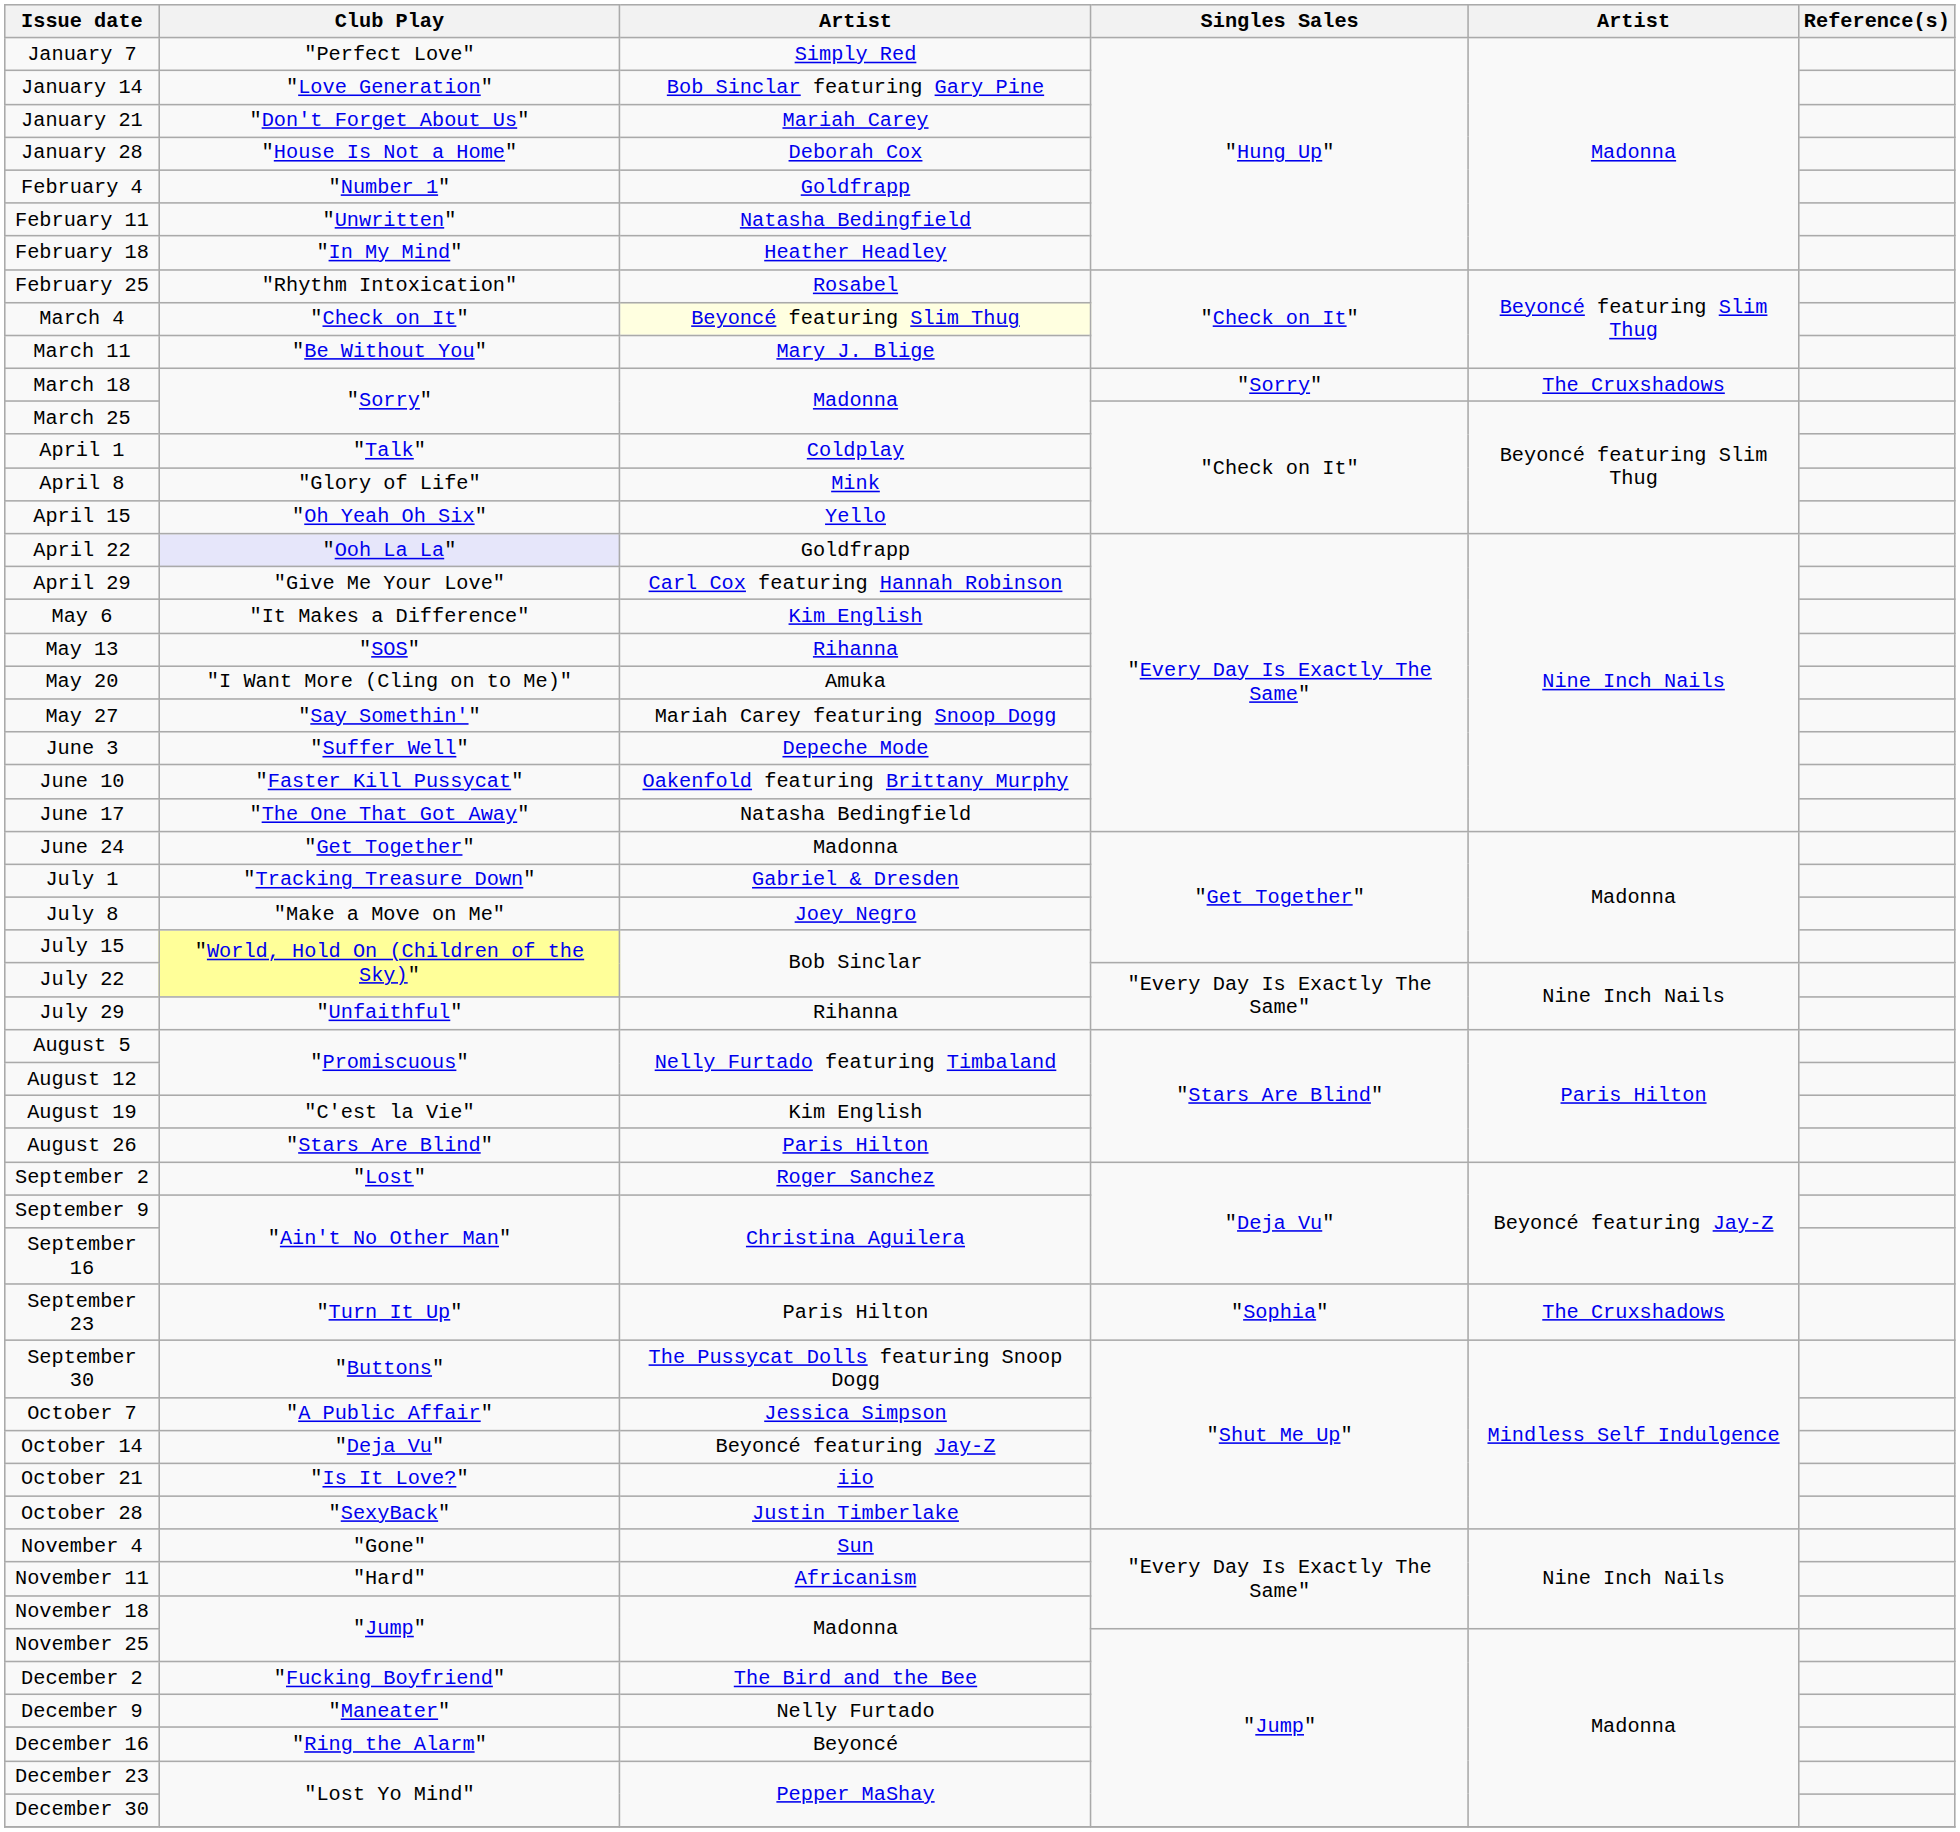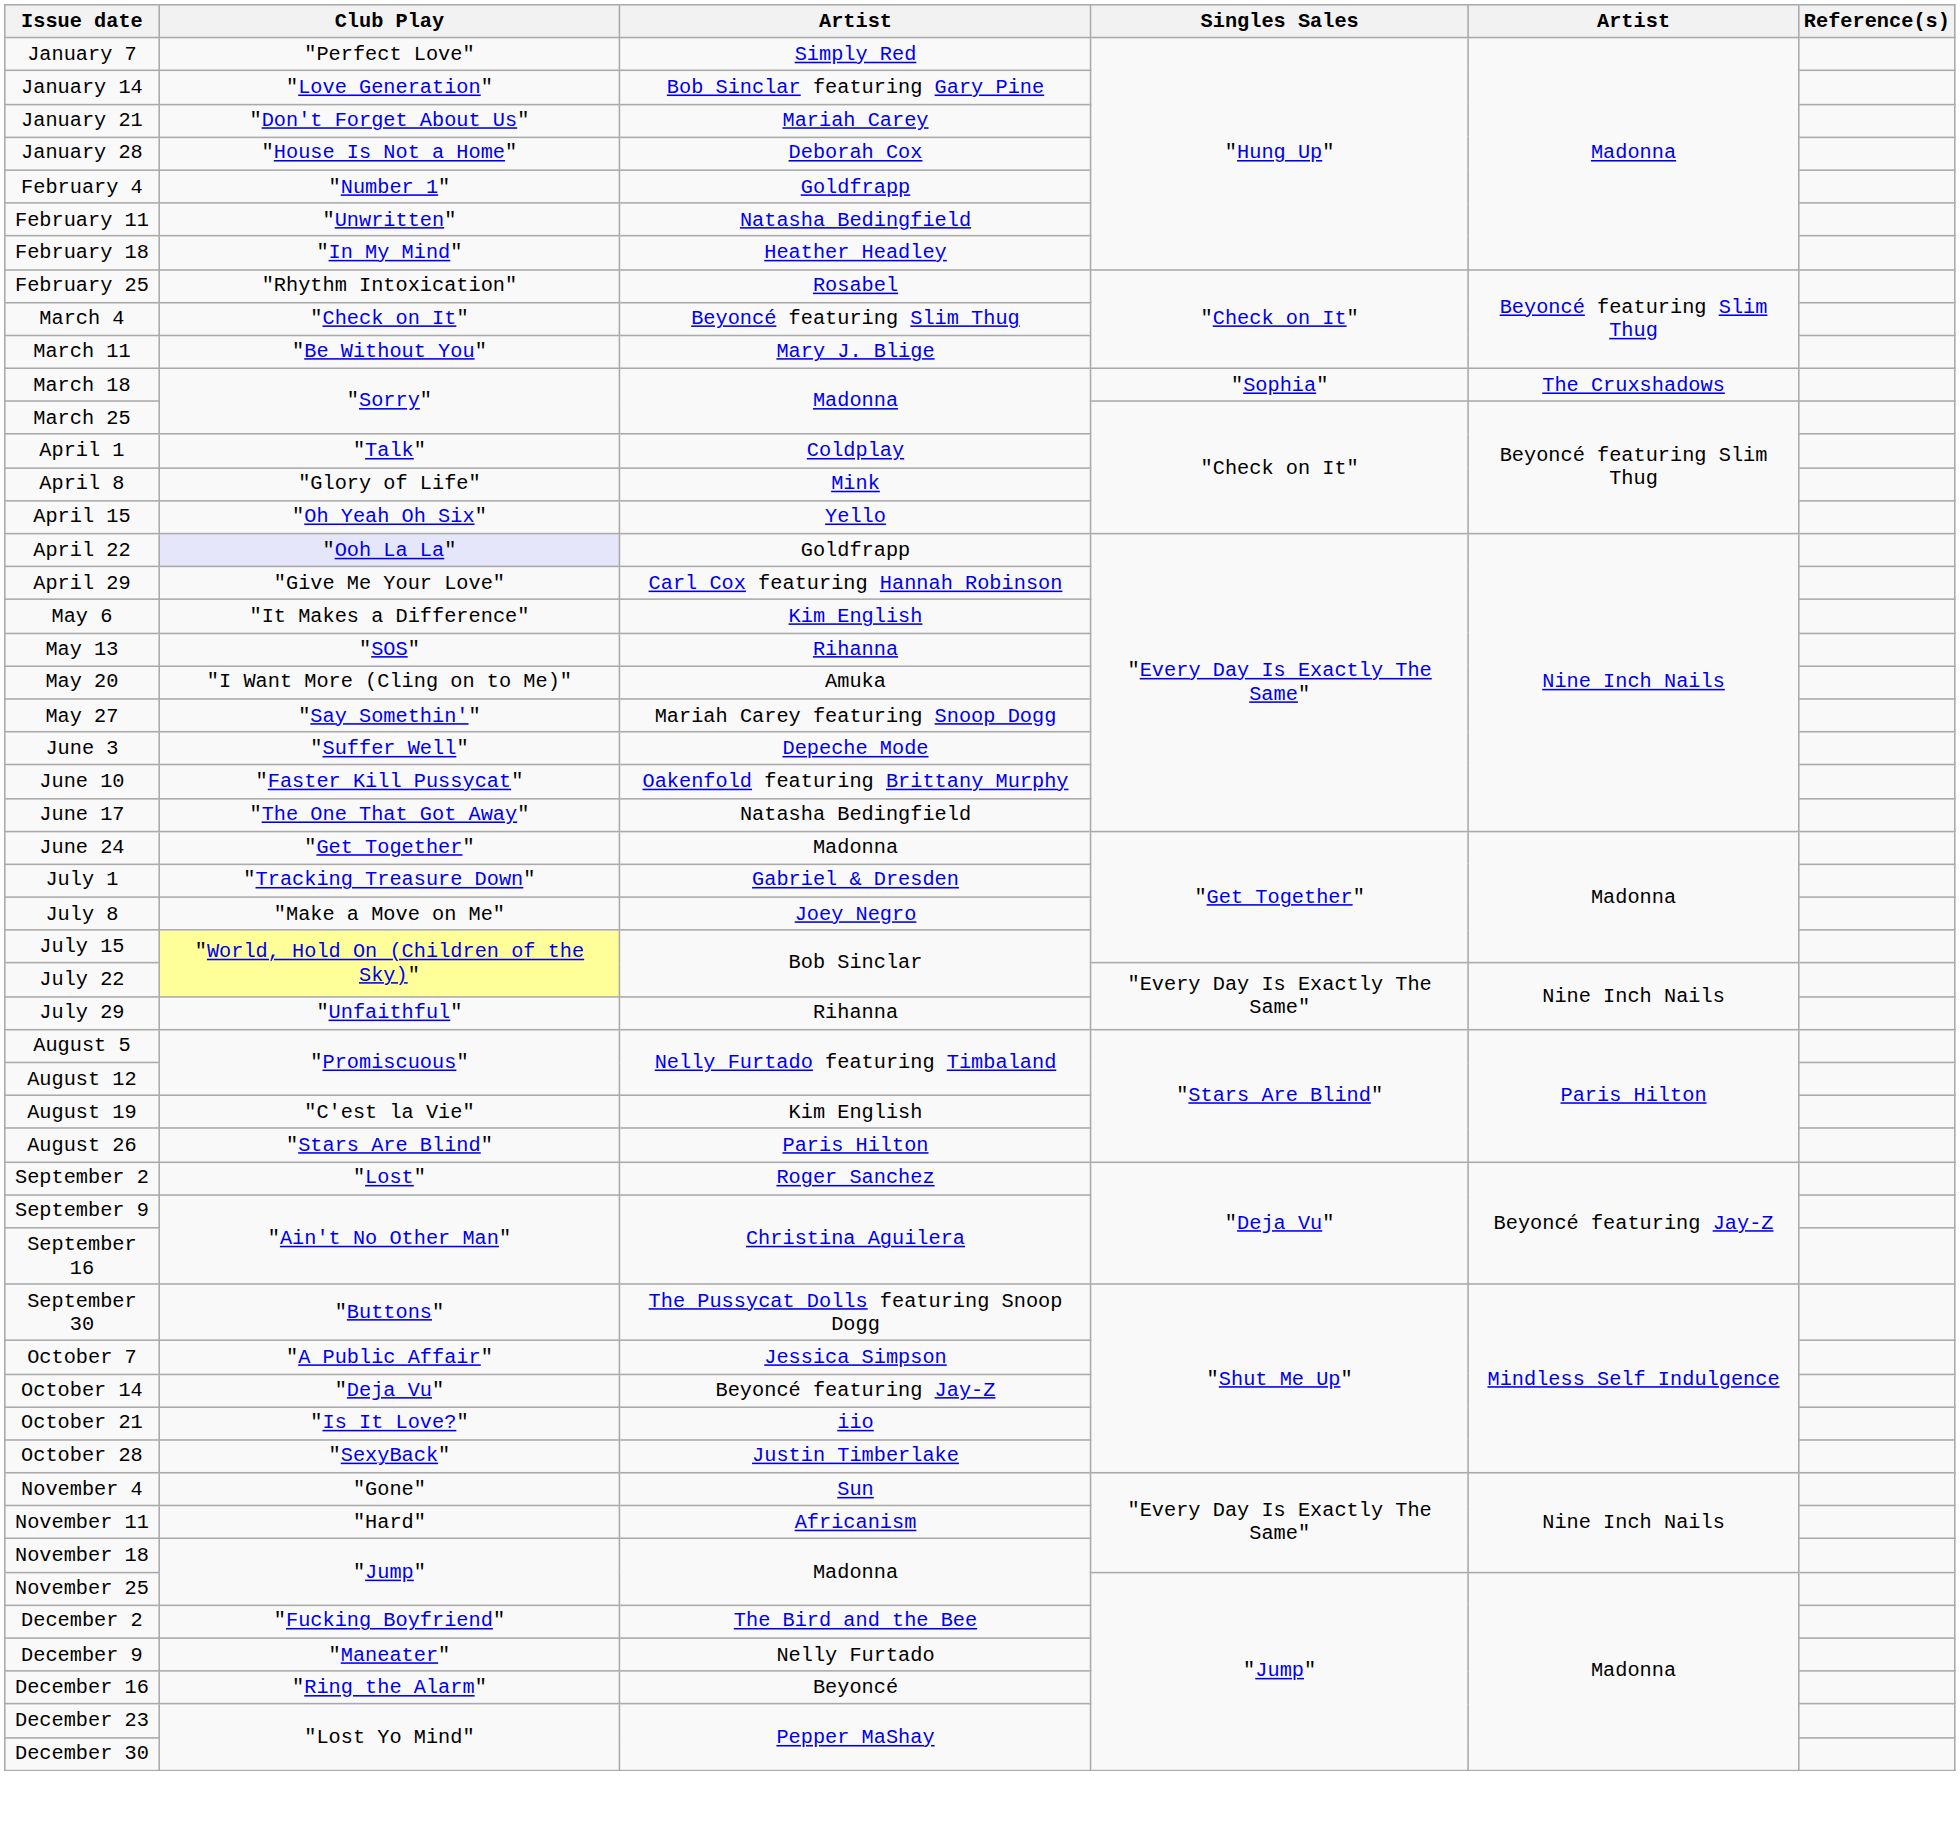 <table class="wikitable" style="text-align: center;">
 <tr>
 <th>Issue date</th>
 <th>Club Play</th>
 <th>Artist</th>
 <th>Singles Sales</th>
 <th>Artist</th>
 <th>Reference(s)</th>
 </tr>
 <tr>
 <td>January 7</td>
 <td>"Perfect Love"</td>
 <td><a href='#'>Simply Red</a></td>
 <td rowspan="7">"<a href='#'>Hung Up</a>"</td>
 <td rowspan="7"><a href='#'>Madonna</a></td>
 <td></td>
 </tr>
 <tr>
 <td>January 14</td>
 <td>"<a href='#'>Love Generation</a>"</td>
 <td><a href='#'>Bob Sinclar</a> featuring <a href='#'>Gary Pine</a></td>
 <td></td>
 </tr>
 <tr>
 <td>January 21</td>
 <td>"<a href='#'>Don't Forget About Us</a>"</td>
 <td><a href='#'>Mariah Carey</a></td>
 <td></td>
 </tr>
 <tr>
 <td>January 28</td>
 <td>"<a href='#'>House Is Not a Home</a>"</td>
 <td><a href='#'>Deborah Cox</a></td>
 <td></td>
 </tr>
 <tr>
 <td>February 4</td>
 <td>"<a href='#'>Number 1</a>"</td>
 <td><a href='#'>Goldfrapp</a></td>
 <td></td>
 </tr>
 <tr>
 <td>February 11</td>
 <td>"<a href='#'>Unwritten</a>"</td>
 <td><a href='#'>Natasha Bedingfield</a></td>
 <td></td>
 </tr>
 <tr>
 <td>February 18</td>
 <td>"<a href='#'>In My Mind</a>"</td>
 <td><a href='#'>Heather Headley</a></td>
 <td></td>
 </tr>
 <tr>
 <td>February 25</td>
 <td>"Rhythm Intoxication"</td>
 <td><a href='#'>Rosabel</a></td>
 <td rowspan="3">"<a href='#'>Check on It</a>"</td>
 <td rowspan="3"><a href='#'>Beyoncé</a> featuring <a href='#'>Slim Thug</a></td>
 <td></td>
 </tr>
 <tr>
 <td>March 4</td>
 <td>"<a href='#'>Check on It</a>"</td>
-<td style="background: lightyellow;"><a href='#'>Beyoncé</a> featuring <a href='#'>Slim Thug</a></td>
+<td><a href='#'>Beyoncé</a> featuring <a href='#'>Slim Thug</a></td>
 <td></td>
 </tr>
 <tr>
 <td>March 11</td>
 <td>"<a href='#'>Be Without You</a>"</td>
 <td><a href='#'>Mary J. Blige</a></td>
 <td></td>
 </tr>
 <tr>
 <td>March 18</td>
 <td rowspan="2">"<a href='#'>Sorry</a>"</td>
 <td rowspan="2"><a href='#'>Madonna</a></td>
-<td>"<a href='#'>Sorry</a>"</td>
+<td>"<a href='#'>Sophia</a>"</td>
 <td><a href='#'>The Cruxshadows</a></td>
 <td></td>
 </tr>
 <tr>
 <td>March 25</td>
 <td rowspan="4">"Check on It"</td>
 <td rowspan="4">Beyoncé featuring Slim Thug</td>
 <td></td>
 </tr>
 <tr>
 <td>April 1</td>
 <td>"<a href='#'>Talk</a>"</td>
 <td><a href='#'>Coldplay</a></td>
 <td></td>
 </tr>
 <tr>
 <td>April 8</td>
 <td>"Glory of Life"</td>
 <td><a href='#'>Mink</a></td>
 <td></td>
 </tr>
 <tr>
 <td>April 15</td>
 <td>"<a href='#'>Oh Yeah Oh Six</a>"</td>
 <td><a href='#'>Yello</a></td>
 <td></td>
 </tr>
 <tr>
 <td>April 22</td>
 <td style="background: lavender;">"<a href='#'>Ooh La La</a>"</td>
 <td>Goldfrapp</td>
 <td rowspan="9">"<a href='#'>Every Day Is Exactly The Same</a>"</td>
 <td rowspan="9"><a href='#'>Nine Inch Nails</a></td>
 <td></td>
 </tr>
 <tr>
 <td>April 29</td>
 <td>"Give Me Your Love"</td>
 <td><a href='#'>Carl Cox</a> featuring <a href='#'>Hannah Robinson</a></td>
 <td></td>
 </tr>
 <tr>
 <td>May 6</td>
 <td>"It Makes a Difference"</td>
 <td><a href='#'>Kim English</a></td>
 <td></td>
 </tr>
 <tr>
 <td>May 13</td>
 <td>"<a href='#'>SOS</a>"</td>
 <td><a href='#'>Rihanna</a></td>
 <td></td>
 </tr>
 <tr>
 <td>May 20</td>
 <td>"I Want More (Cling on to Me)"</td>
 <td>Amuka</td>
 <td></td>
 </tr>
 <tr>
 <td>May 27</td>
 <td>"<a href='#'>Say Somethin'</a>"</td>
 <td>Mariah Carey featuring <a href='#'>Snoop Dogg</a></td>
 <td></td>
 </tr>
 <tr>
 <td>June 3</td>
 <td>"<a href='#'>Suffer Well</a>"</td>
 <td><a href='#'>Depeche Mode</a></td>
 <td></td>
 </tr>
 <tr>
 <td>June 10</td>
 <td>"<a href='#'>Faster Kill Pussycat</a>"</td>
 <td><a href='#'>Oakenfold</a> featuring <a href='#'>Brittany Murphy</a></td>
 <td></td>
 </tr>
 <tr>
 <td>June 17</td>
 <td>"<a href='#'>The One That Got Away</a>"</td>
 <td>Natasha Bedingfield</td>
 <td></td>
 </tr>
 <tr>
 <td>June 24</td>
 <td>"<a href='#'>Get Together</a>"</td>
 <td>Madonna</td>
 <td rowspan="4">"<a href='#'>Get Together</a>"</td>
 <td rowspan="4">Madonna</td>
 <td></td>
 </tr>
 <tr>
 <td>July 1</td>
 <td>"<a href='#'>Tracking Treasure Down</a>"</td>
 <td><a href='#'>Gabriel & Dresden</a></td>
 <td></td>
 </tr>
 <tr>
 <td>July 8</td>
 <td>"Make a Move on Me"</td>
 <td><a href='#'>Joey Negro</a></td>
 <td></td>
 </tr>
 <tr>
 <td>July 15</td>
 <td rowspan="2" style="background:#ff9;">"<a href='#'>World, Hold On (Children of the Sky)</a>"</td>
 <td rowspan="2">Bob Sinclar</td>
 <td></td>
 </tr>
 <tr>
 <td>July 22</td>
 <td rowspan="2">"Every Day Is Exactly The Same"</td>
 <td rowspan="2">Nine Inch Nails</td>
 <td></td>
 </tr>
 <tr>
 <td>July 29</td>
 <td>"<a href='#'>Unfaithful</a>"</td>
 <td>Rihanna</td>
 <td></td>
 </tr>
 <tr>
 <td>August 5</td>
 <td rowspan="2">"<a href='#'>Promiscuous</a>"</td>
 <td rowspan="2"><a href='#'>Nelly Furtado</a> featuring <a href='#'>Timbaland</a></td>
 <td rowspan="4">"<a href='#'>Stars Are Blind</a>"</td>
 <td rowspan="4"><a href='#'>Paris Hilton</a></td>
 <td></td>
 </tr>
 <tr>
 <td>August 12</td>
 <td></td>
 </tr>
 <tr>
 <td>August 19</td>
 <td>"C'est la Vie"</td>
 <td>Kim English</td>
 <td></td>
 </tr>
 <tr>
 <td>August 26</td>
 <td>"<a href='#'>Stars Are Blind</a>"</td>
 <td><a href='#'>Paris Hilton</a></td>
 <td></td>
 </tr>
 <tr>
 <td>September 2</td>
 <td>"<a href='#'>Lost</a>"</td>
 <td><a href='#'>Roger Sanchez</a></td>
 <td rowspan="3">"<a href='#'>Deja Vu</a>"</td>
 <td rowspan="3">Beyoncé featuring <a href='#'>Jay-Z</a></td>
 <td></td>
 </tr>
 <tr>
 <td>September 9</td>
 <td rowspan="2">"<a href='#'>Ain't No Other Man</a>"</td>
 <td rowspan="2"><a href='#'>Christina Aguilera</a></td>
 <td></td>
 </tr>
 <tr>
 <td>September 16</td>
 <td></td>
 </tr>
 <tr>
-<td>September 23</td>
-<td>"<a href='#'>Turn It Up</a>"</td>
-<td>Paris Hilton</td>
-<td>"<a href='#'>Sophia</a>"</td>
-<td><a href='#'>The Cruxshadows</a></td>
-<td></td>
-</tr>
-<tr>
 <td>September 30</td>
 <td>"<a href='#'>Buttons</a>"</td>
 <td><a href='#'>The Pussycat Dolls</a> featuring Snoop Dogg</td>
 <td rowspan="5">"<a href='#'>Shut Me Up</a>"</td>
 <td rowspan="5"><a href='#'>Mindless Self Indulgence</a></td>
 <td></td>
 </tr>
 <tr>
 <td>October 7</td>
 <td>"<a href='#'>A Public Affair</a>"</td>
 <td><a href='#'>Jessica Simpson</a></td>
 <td></td>
 </tr>
 <tr>
 <td>October 14</td>
 <td>"<a href='#'>Deja Vu</a>"</td>
 <td>Beyoncé featuring <a href='#'>Jay-Z</a></td>
 <td></td>
 </tr>
 <tr>
 <td>October 21</td>
 <td>"<a href='#'>Is It Love?</a>"</td>
 <td><a href='#'>iio</a></td>
 <td></td>
 </tr>
 <tr>
 <td>October 28</td>
 <td>"<a href='#'>SexyBack</a>"</td>
 <td><a href='#'>Justin Timberlake</a></td>
 <td></td>
 </tr>
 <tr>
 <td>November 4</td>
 <td>"Gone"</td>
 <td><a href='#'>Sun</a></td>
 <td rowspan="3">"Every Day Is Exactly The Same"</td>
 <td rowspan="3">Nine Inch Nails</td>
 <td></td>
 </tr>
 <tr>
 <td>November 11</td>
 <td>"Hard"</td>
 <td><a href='#'>Africanism</a></td>
 <td></td>
 </tr>
 <tr>
 <td>November 18</td>
 <td rowspan="2">"<a href='#'>Jump</a>"</td>
 <td rowspan="2">Madonna</td>
 <td></td>
 </tr>
 <tr>
 <td>November 25</td>
 <td rowspan="6">"<a href='#'>Jump</a>"</td>
 <td rowspan="6">Madonna</td>
 <td></td>
 </tr>
 <tr>
 <td>December 2</td>
 <td>"<a href='#'>Fucking Boyfriend</a>"</td>
 <td><a href='#'>The Bird and the Bee</a></td>
 <td></td>
 </tr>
 <tr>
 <td>December 9</td>
 <td>"<a href='#'>Maneater</a>"</td>
 <td>Nelly Furtado</td>
 <td></td>
 </tr>
 <tr>
 <td>December 16</td>
 <td>"<a href='#'>Ring the Alarm</a>"</td>
 <td>Beyoncé</td>
 <td></td>
 </tr>
 <tr>
 <td>December 23</td>
 <td rowspan="2">"Lost Yo Mind"</td>
 <td rowspan="2"><a href='#'>Pepper MaShay</a></td>
 <td></td>
 </tr>
 <tr>
 <td>December 30</td>
 <td></td>
 </tr>
 <tr>
 </tr>
 </table>
